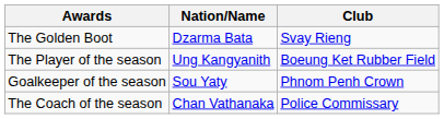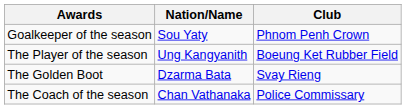 <table class="wikitable" style="font-size: 95%;">
 <tr>
 <th>Awards</th>
 <th>Nation/Name</th>
 <th>Club</th>
 </tr>
 <tr>
-<td>The Golden Boot</td>
-<td> <a href='#'>Dzarma Bata</a></td>
-<td><a href='#'>Svay Rieng</a></td>
+<td>Goalkeeper of the season</td>
+<td> <a href='#'>Sou Yaty</a></td>
+<td><a href='#'>Phnom Penh Crown</a></td>
 </tr>
 <tr>
 <td>The Player of the season</td>
 <td> <a href='#'>Ung Kangyanith</a></td>
 <td><a href='#'>Boeung Ket Rubber Field</a></td>
 </tr>
 <tr>
-<td>Goalkeeper of the season</td>
-<td> <a href='#'>Sou Yaty</a></td>
-<td><a href='#'>Phnom Penh Crown</a></td>
+<td>The Golden Boot</td>
+<td> <a href='#'>Dzarma Bata</a></td>
+<td><a href='#'>Svay Rieng</a></td>
 </tr>
 <tr>
 <td>The Coach of the season</td>
 <td> <a href='#'>Chan Vathanaka</a></td>
 <td><a href='#'>Police Commissary</a></td>
 </tr>
 </table>
